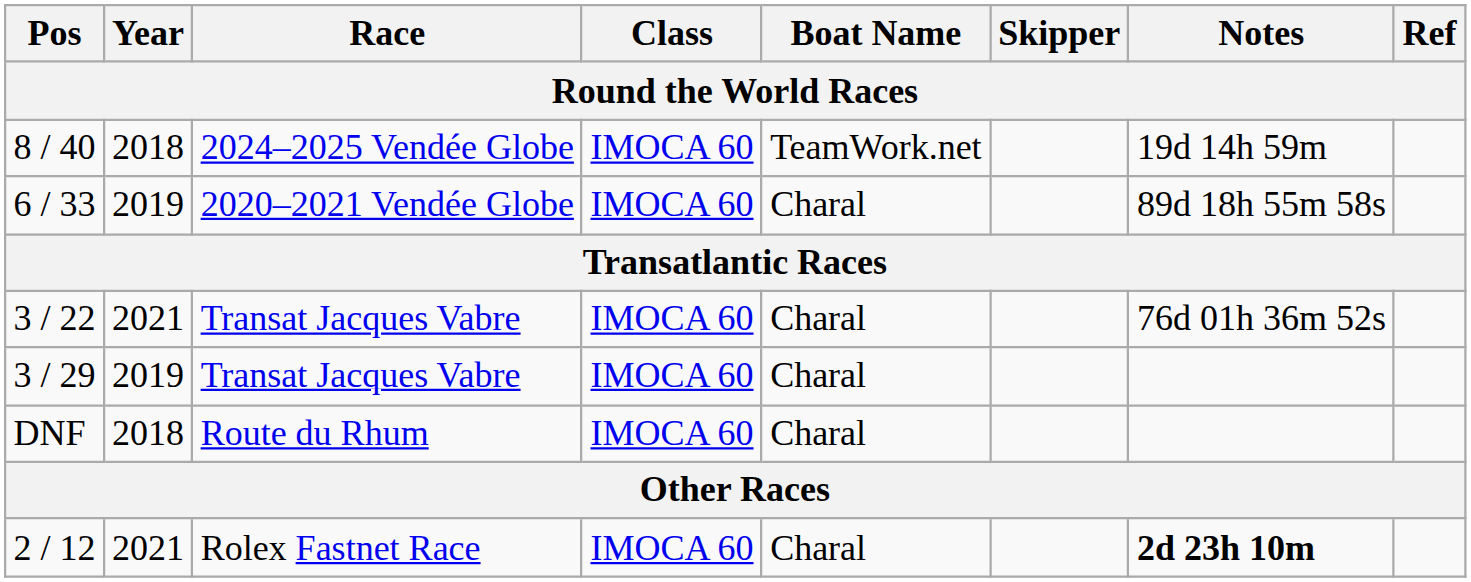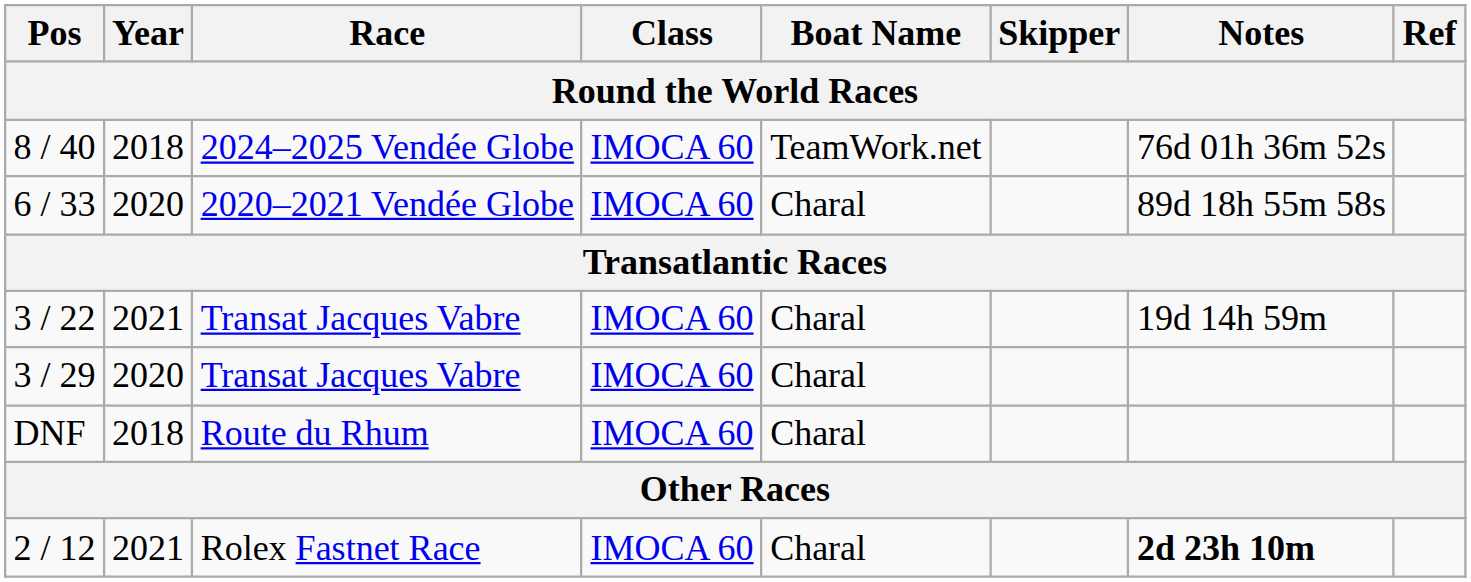 <table class="wikitable sortable">
 <tr>
 <th>Pos</th>
 <th>Year</th>
 <th>Race</th>
 <th>Class</th>
 <th>Boat Name</th>
 <th>Skipper</th>
 <th>Notes</th>
 <th>Ref</th>
 </tr>
 <tr>
 <th colspan = 8><strong>Round the World Races</strong></th>
 </tr>
 <tr>
 <td>8 / 40</td>
 <td>2018</td>
 <td><a href='#'>2024–2025 Vendée Globe</a></td>
 <td><a href='#'>IMOCA 60</a></td>
 <td>TeamWork.net</td>
 <td></td>
-<td>19d 14h 59m</td>
+<td>76d 01h 36m 52s</td>
 <td></td>
 </tr>
 <tr>
 <td>6 / 33</td>
-<td>2019</td>
+<td>2020</td>
 <td><a href='#'>2020–2021 Vendée Globe</a></td>
 <td><a href='#'>IMOCA 60</a></td>
 <td>Charal</td>
 <td></td>
 <td>89d 18h 55m 58s</td>
 <td></td>
 </tr>
 <tr>
 <th colspan = 8><strong>Transatlantic Races</strong></th>
 </tr>
 <tr>
 <td>3 / 22</td>
 <td>2021</td>
 <td><a href='#'>Transat Jacques Vabre</a></td>
 <td><a href='#'>IMOCA 60</a></td>
 <td>Charal</td>
 <td> <br> </td>
-<td>76d 01h 36m 52s</td>
+<td>19d 14h 59m</td>
 <td></td>
 </tr>
 <tr>
 <td>3 / 29</td>
-<td>2019</td>
+<td>2020</td>
 <td><a href='#'>Transat Jacques Vabre</a></td>
 <td><a href='#'>IMOCA 60</a></td>
 <td>Charal</td>
 <td> <br> </td>
 <td></td>
 <td></td>
 </tr>
 <tr>
 <td>DNF</td>
 <td>2018</td>
 <td><a href='#'>Route du Rhum</a></td>
 <td><a href='#'>IMOCA 60</a></td>
 <td>Charal</td>
 <td></td>
 <td></td>
 <td></td>
 </tr>
 <tr>
 <th colspan = 8><strong>Other Races</strong></th>
 </tr>
 <tr>
 <td>2 / 12</td>
 <td>2021</td>
 <td>Rolex <a href='#'>Fastnet Race</a></td>
 <td><a href='#'>IMOCA 60</a></td>
 <td>Charal</td>
 <td> <br> </td>
 <td><strong>2d 23h 10m</strong></td>
 <td></td>
 </tr>
 </table>
